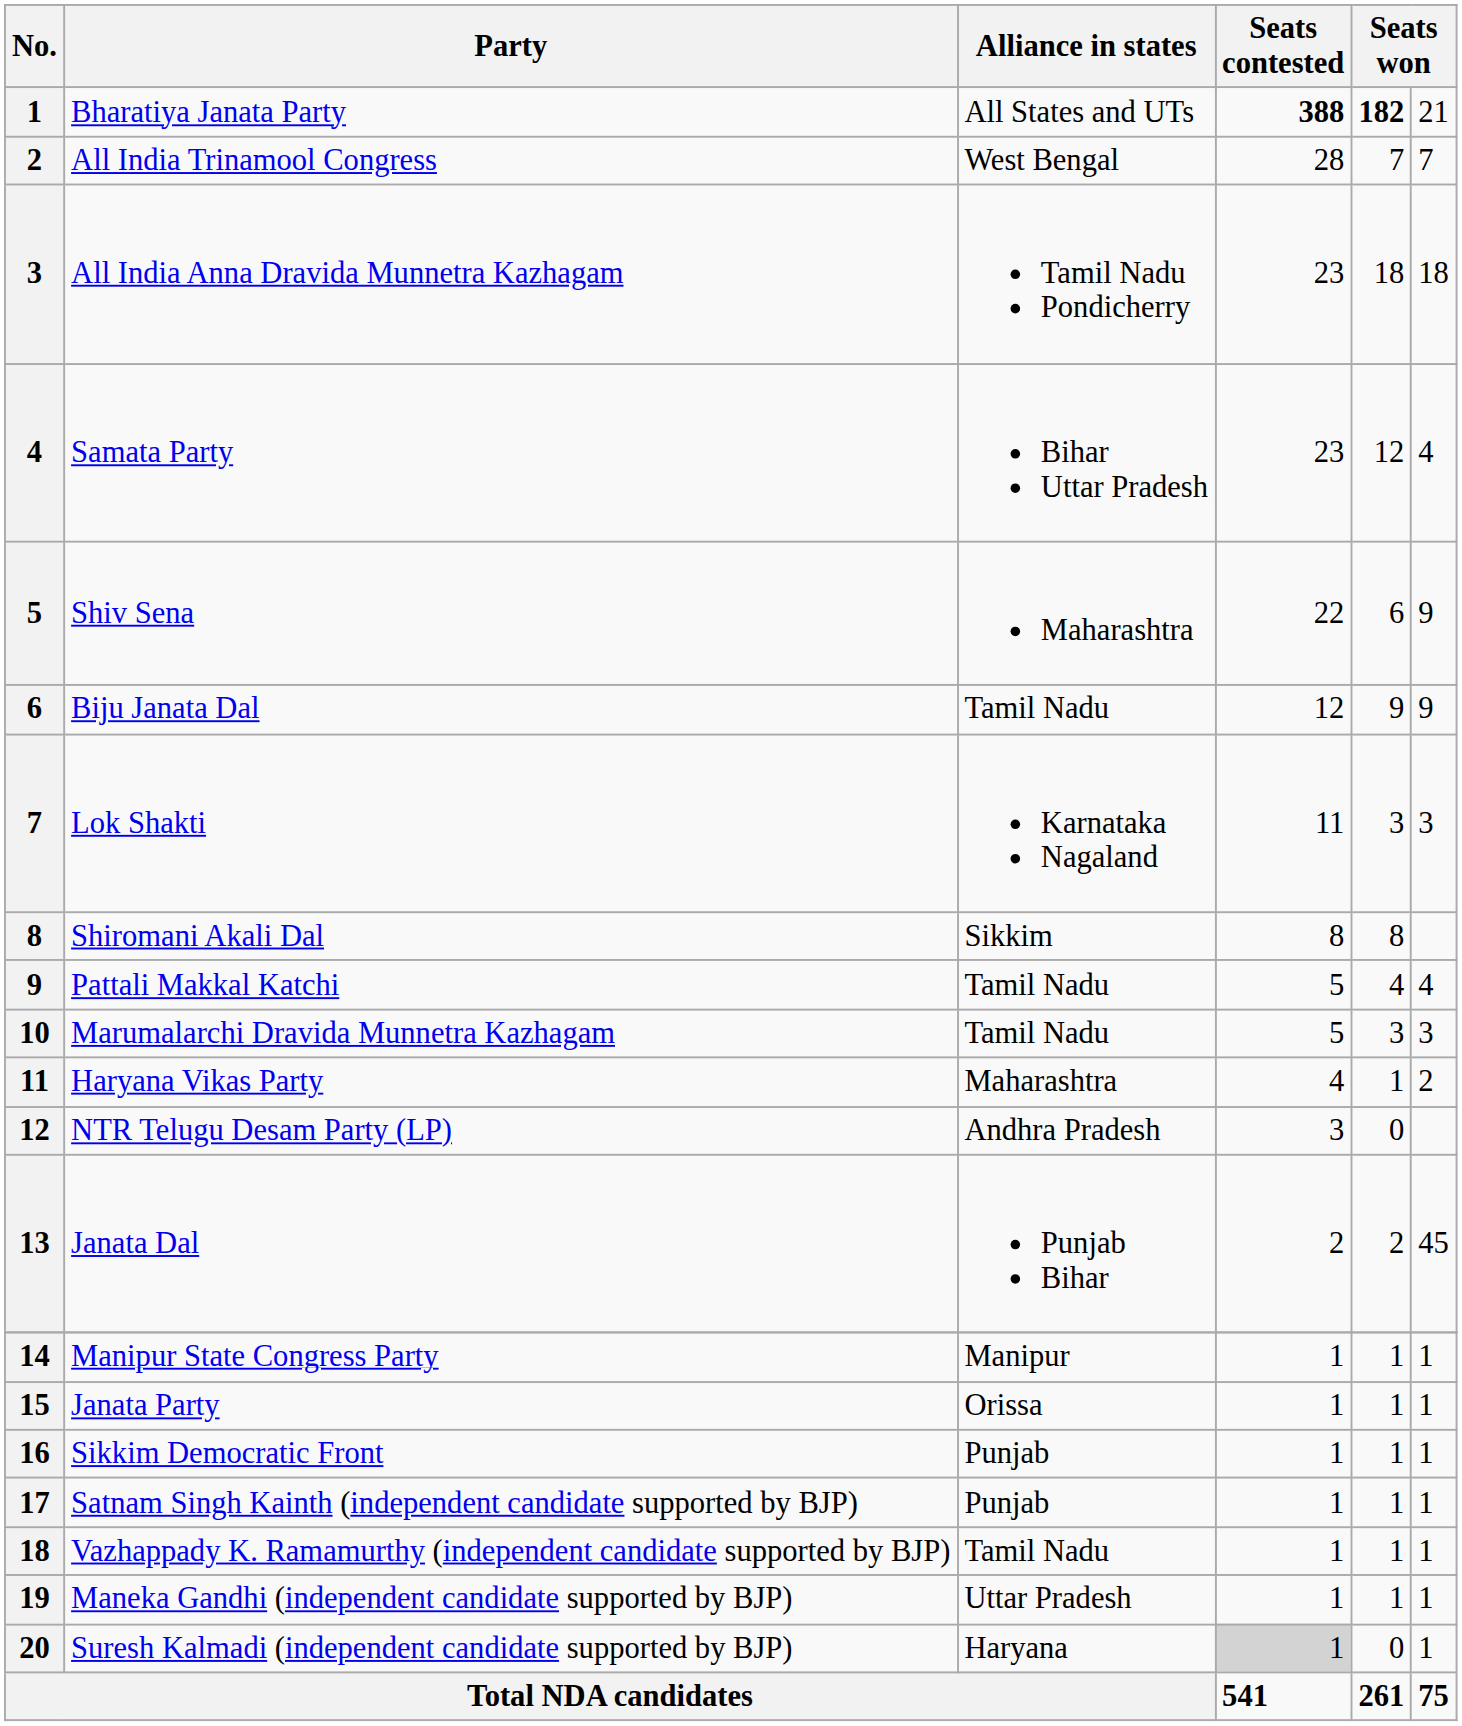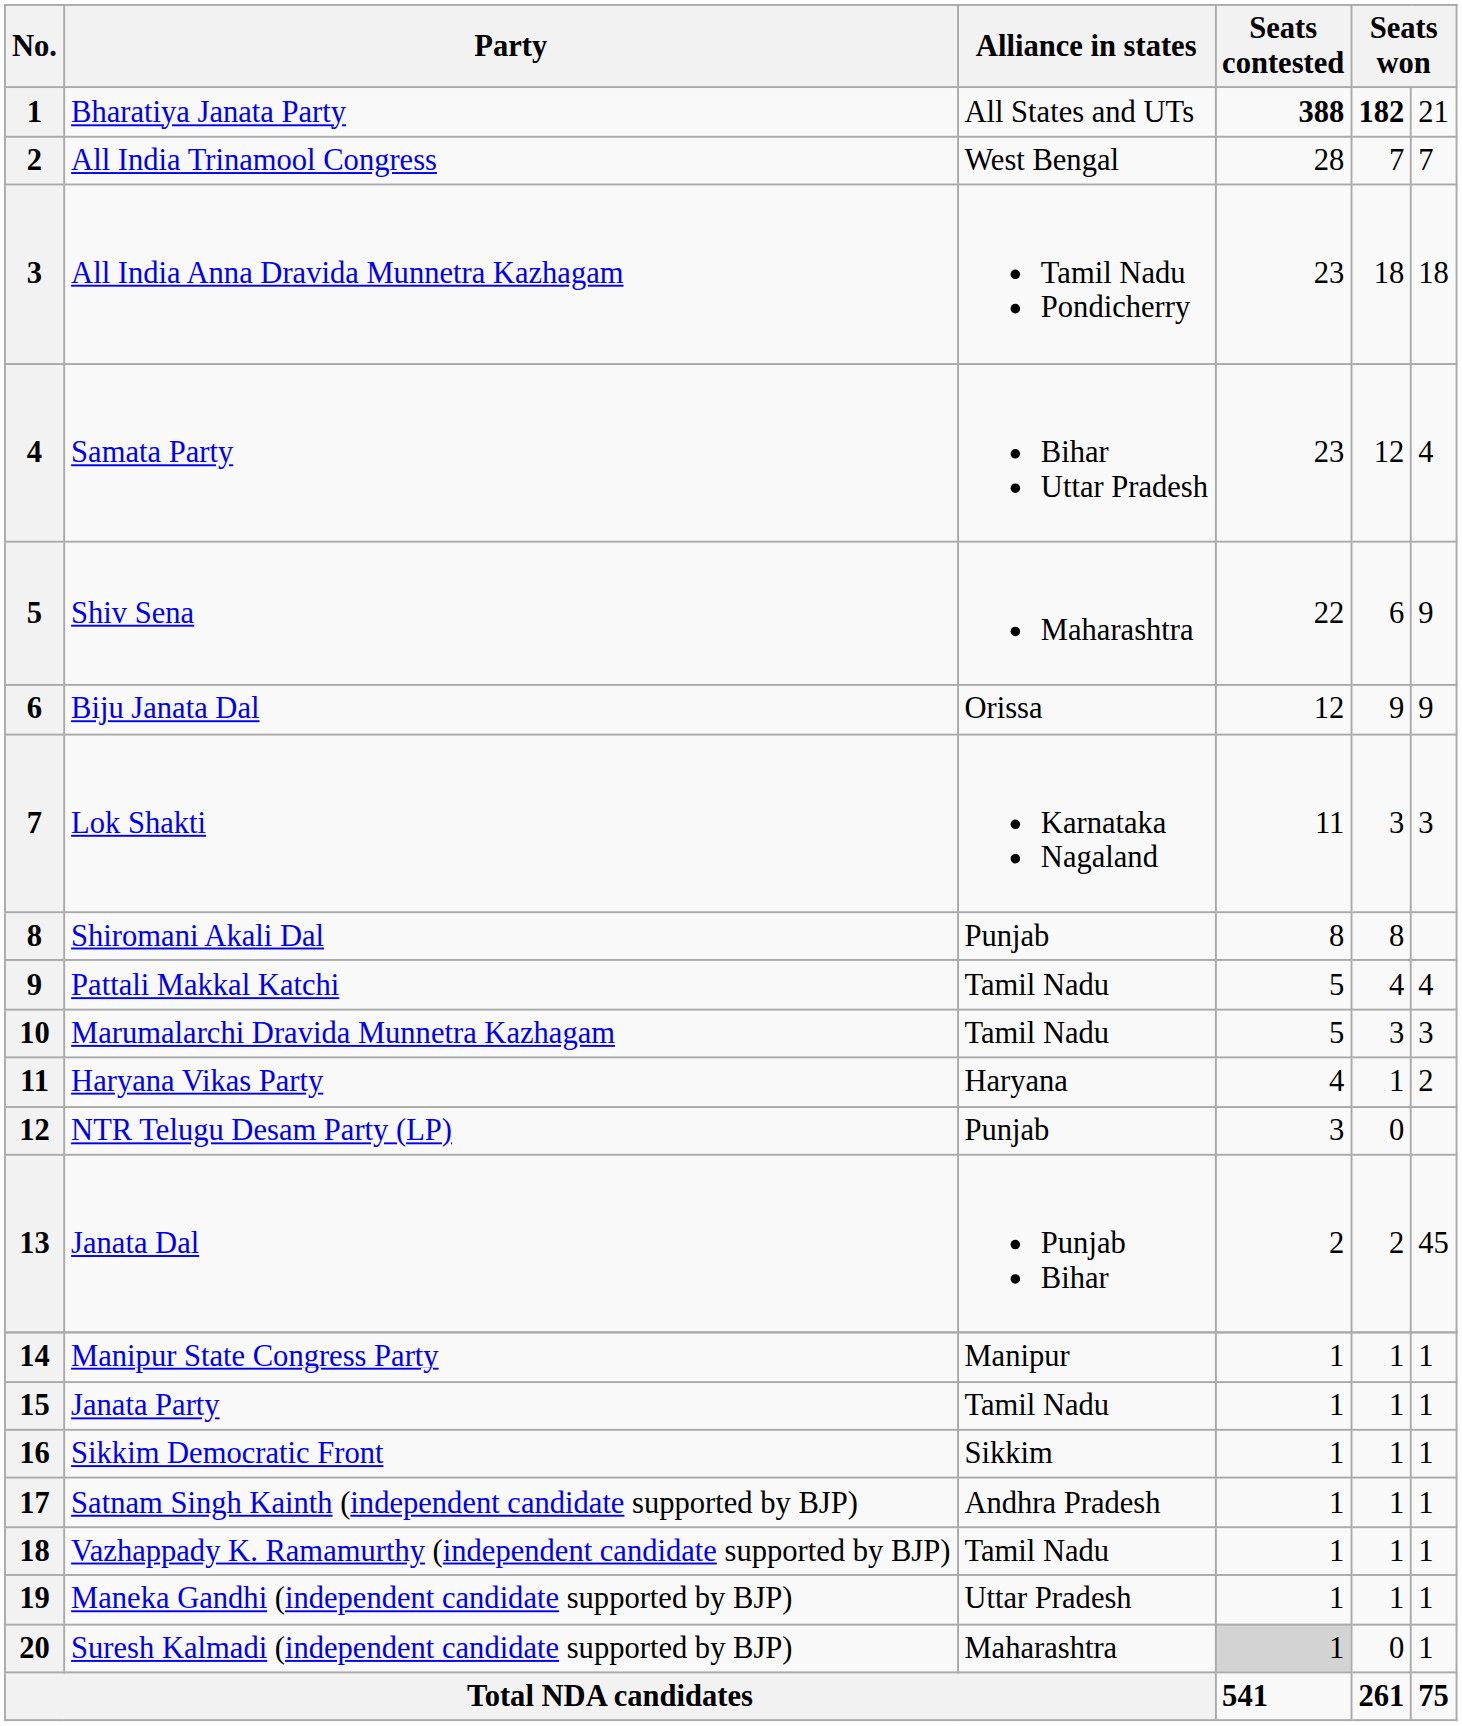 <table class="wikitable sortable" style="border:1px solid black; border:0">
 <tr>
 <th>No.</th>
 <th>Party</th>
 <th>Alliance in states</th>
 <th>Seats <br>contested</th>
 <th colspan="2">Seats <br>won</th>
 </tr>
 <tr>
 <th align="center">1</th>
 <td><a href='#'>Bharatiya Janata Party</a></td>
 <td>All States and UTs</td>
 <td align=right><strong>388</strong></td>
 <td align=right><strong>182</strong></td>
 <td> 21</td>
 </tr>
 <tr>
 <th align="center">2</th>
 <td><a href='#'>All India Trinamool Congress</a></td>
 <td>West Bengal</td>
 <td align=right>28</td>
 <td align=right>7</td>
 <td> 7</td>
 </tr>
 <tr>
 <th align="center">3</th>
 <td><a href='#'>All India Anna Dravida Munnetra Kazhagam</a></td>
 <td><br><ul><li>Tamil Nadu</li><li>Pondicherry</li></ul></td>
 <td align=right>23</td>
 <td align=right>18</td>
 <td> 18</td>
 </tr>
 <tr>
 <th align="center">4</th>
 <td><a href='#'>Samata Party</a></td>
 <td><br><ul><li>Bihar</li><li>Uttar Pradesh</li></ul></td>
 <td align=right>23</td>
 <td align=right>12</td>
 <td> 4</td>
 </tr>
 <tr>
 <th align="center">5</th>
 <td><a href='#'>Shiv Sena</a></td>
 <td><br><ul><li>Maharashtra</li></ul></td>
 <td align=right>22</td>
 <td align=right>6</td>
 <td> 9</td>
 </tr>
 <tr>
 <th align="center">6</th>
 <td><a href='#'>Biju Janata Dal</a></td>
-<td>Tamil Nadu</td>
+<td>Orissa</td>
 <td align=right>12</td>
 <td align=right>9</td>
 <td> 9</td>
 </tr>
 <tr>
 <th align="center">7</th>
 <td><a href='#'>Lok Shakti</a></td>
 <td><br><ul><li>Karnataka</li><li>Nagaland</li></ul></td>
 <td align=right>11</td>
 <td align=right>3</td>
 <td> 3</td>
 </tr>
 <tr>
 <th align="center">8</th>
 <td><a href='#'>Shiromani Akali Dal</a></td>
-<td>Sikkim</td>
+<td>Punjab</td>
 <td align=right>8</td>
 <td align=right>8</td>
 <td></td>
 </tr>
 <tr>
 <th align="center">9</th>
 <td><a href='#'>Pattali Makkal Katchi</a></td>
 <td>Tamil Nadu</td>
 <td align=right>5</td>
 <td align=right>4</td>
 <td> 4</td>
 </tr>
 <tr>
 <th align="center">10</th>
 <td><a href='#'>Marumalarchi Dravida Munnetra Kazhagam</a></td>
 <td>Tamil Nadu</td>
 <td align=right>5</td>
 <td align=right>3</td>
 <td> 3</td>
 </tr>
 <tr>
 <th align="center">11</th>
 <td><a href='#'>Haryana Vikas Party</a></td>
-<td>Maharashtra</td>
+<td>Haryana</td>
 <td align=right>4</td>
 <td align=right>1</td>
 <td> 2</td>
 </tr>
 <tr>
 <th align="center">12</th>
 <td><a href='#'>NTR Telugu Desam Party (LP)</a></td>
-<td>Andhra Pradesh</td>
+<td>Punjab</td>
 <td align=right>3</td>
 <td align=right>0</td>
 <td></td>
 </tr>
 <tr>
 <th align="center">13</th>
 <td><a href='#'>Janata Dal</a></td>
 <td><br><ul><li>Punjab</li><li>Bihar</li></ul></td>
 <td align=right>2</td>
 <td align=right>2</td>
 <td> 45</td>
 </tr>
 <tr>
 </tr>
 <tr>
 <th align="center">14</th>
 <td><a href='#'>Manipur State Congress Party</a></td>
 <td>Manipur</td>
 <td align=right>1</td>
 <td align=right>1</td>
 <td> 1</td>
 </tr>
 <tr>
 <th align="center">15</th>
 <td><a href='#'>Janata Party</a></td>
-<td>Orissa</td>
+<td>Tamil Nadu</td>
 <td align=right>1</td>
 <td align=right>1</td>
 <td> 1</td>
 </tr>
 <tr>
 <th align="center">16</th>
 <td><a href='#'>Sikkim Democratic Front</a></td>
-<td>Punjab</td>
+<td>Sikkim</td>
 <td align=right>1</td>
 <td align=right>1</td>
 <td> 1</td>
 </tr>
 <tr>
 <th align="center">17</th>
 <td><a href='#'>Satnam Singh Kainth</a> (<a href='#'>independent candidate</a> supported by BJP)</td>
-<td>Punjab</td>
+<td>Andhra Pradesh</td>
 <td align=right>1</td>
 <td align=right>1</td>
 <td> 1</td>
 </tr>
 <tr>
 <th align="center">18</th>
 <td><a href='#'>Vazhappady K. Ramamurthy</a> (<a href='#'>independent candidate</a> supported by BJP)</td>
 <td>Tamil Nadu</td>
 <td align=right>1</td>
 <td align=right>1</td>
 <td> 1</td>
 </tr>
 <tr>
 <th align="center">19</th>
 <td><a href='#'>Maneka Gandhi</a> (<a href='#'>independent candidate</a> supported by BJP)</td>
 <td>Uttar Pradesh</td>
 <td align=right>1</td>
 <td align=right>1</td>
 <td> 1</td>
 </tr>
 <tr>
 <th align="center">20</th>
 <td><a href='#'>Suresh Kalmadi</a> (<a href='#'>independent candidate</a> supported by BJP)</td>
-<td>Haryana</td>
+<td>Maharashtra</td>
 <td align=right style="background: lightgrey;">1</td>
 <td align=right>0</td>
 <td> 1</td>
 </tr>
 <tr>
 <th colspan="3">Total NDA candidates</th>
 <td><strong>541</strong></td>
 <td><strong>261</strong></td>
 <td><strong> 75</strong></td>
 </tr>
 </table>
